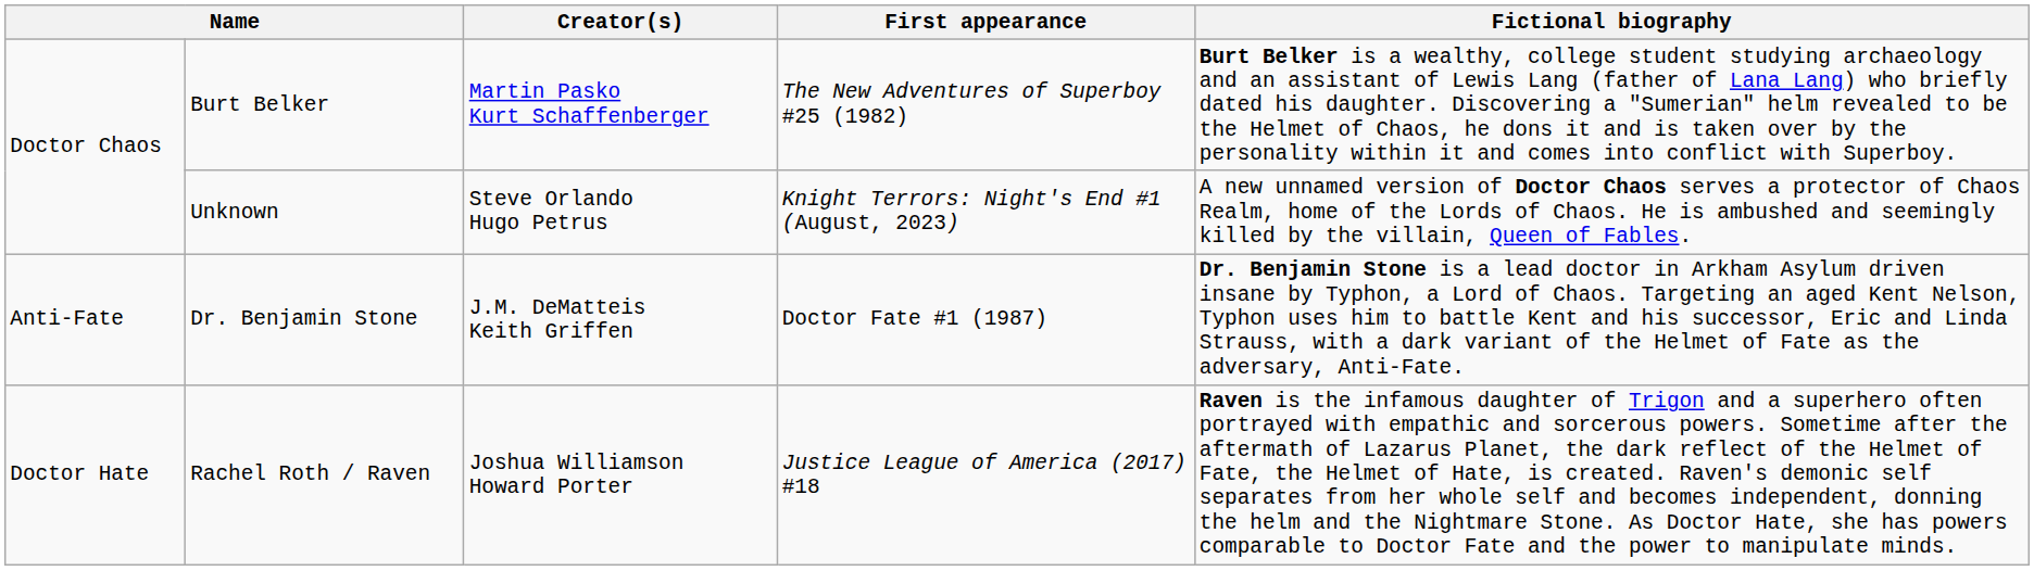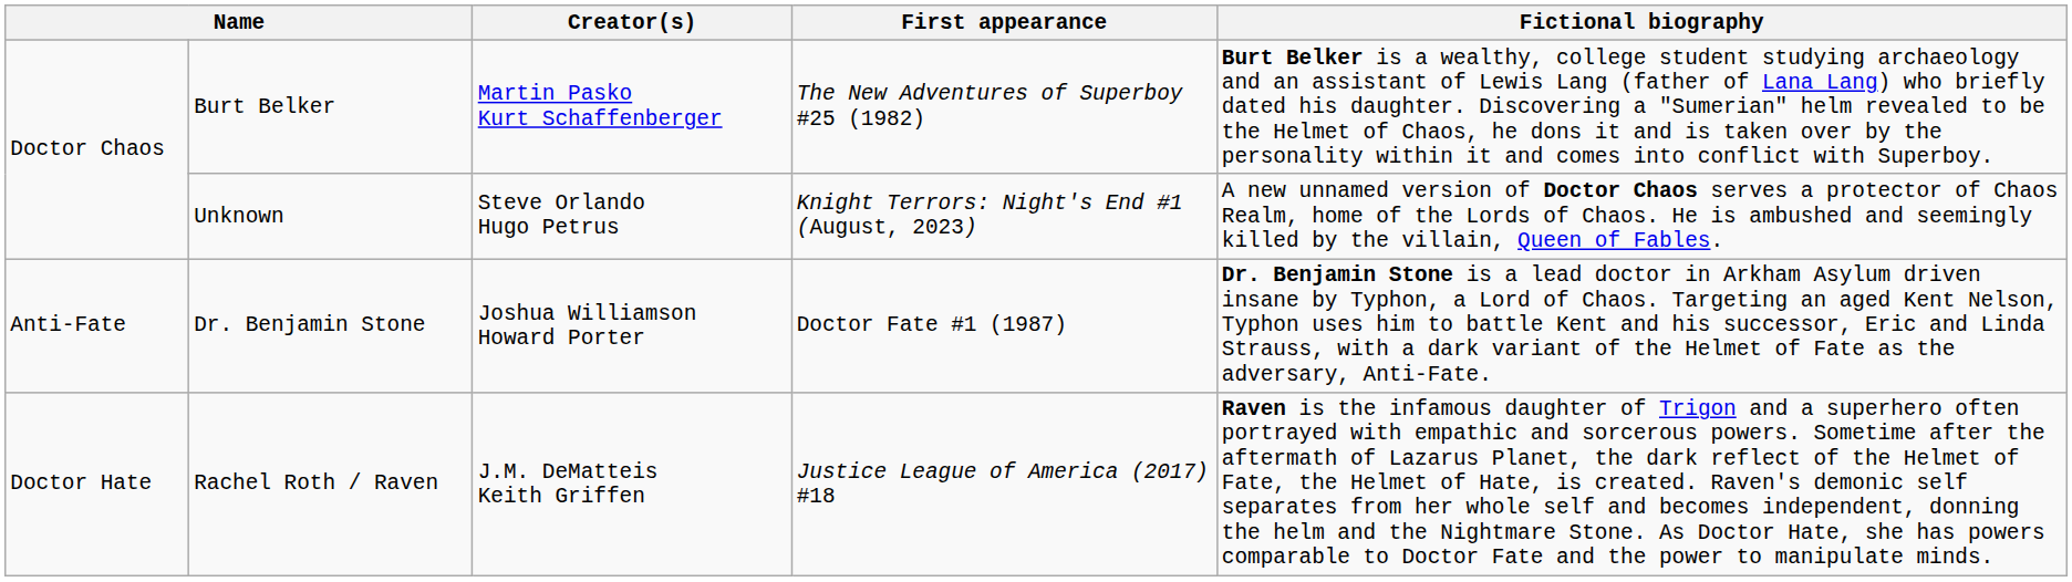 <table class="wikitable">
 <tr>
 <th colspan="2" style="width:22%;">Name</th>
 <th style="width:15%;">Creator(s)</th>
 <th style="width:20%;">First appearance</th>
 <th style="width:40%;">Fictional biography</th>
 </tr>
 <tr>
 <td rowspan="2">Doctor Chaos</td>
 <td>Burt Belker</td>
 <td><a href='#'>Martin Pasko</a><br><a href='#'>Kurt Schaffenberger</a></td>
 <td><em>The New Adventures of Superboy</em> #25 (1982)</td>
 <td><strong>Burt Belker</strong> is a wealthy, college student studying archaeology and an assistant of Lewis Lang (father of <a href='#'>Lana Lang</a>) who briefly dated his daughter. Discovering a "Sumerian" helm revealed to be the Helmet of Chaos, he dons it and is taken over by the personality within it and comes into conflict with Superboy.</td>
 </tr>
 <tr>
 <td>Unknown</td>
 <td>Steve Orlando<br>Hugo Petrus</td>
 <td><em>Knight Terrors: Night's End #1 (</em>August, 2023<em>)</em></td>
 <td>A new unnamed version of <strong>Doctor Chaos</strong> serves a protector of Chaos Realm, home of the Lords of Chaos. He is ambushed and seemingly killed by the villain, <a href='#'>Queen of Fables</a>.</td>
 </tr>
 <tr>
 <td>Anti-Fate</td>
 <td>Dr. Benjamin Stone</td>
-<td>J.M. DeMatteis<br>Keith Griffen</td>
+<td>Joshua Williamson<br>Howard Porter</td>
 <td>Doctor Fate #1 (1987)</td>
 <td><strong>Dr. Benjamin Stone</strong> is a lead doctor in Arkham Asylum driven insane by Typhon, a Lord of Chaos. Targeting an aged Kent Nelson, Typhon uses him to battle Kent and his successor, Eric and Linda Strauss, with a dark variant of the Helmet of Fate as the adversary, Anti-Fate.</td>
 </tr>
 <tr>
 <td>Doctor Hate</td>
 <td>Rachel Roth / Raven</td>
-<td>Joshua Williamson<br>Howard Porter</td>
+<td>J.M. DeMatteis<br>Keith Griffen</td>
 <td><em>Justice League of America (2017)</em> #18</td>
 <td><strong>Raven</strong> is the infamous daughter of <a href='#'>Trigon</a> and a superhero often portrayed with empathic and sorcerous powers. Sometime after the aftermath of Lazarus Planet, the dark reflect of the Helmet of Fate, the Helmet of Hate, is created. Raven's demonic self separates from her whole self and becomes independent, donning the helm and the Nightmare Stone. As Doctor Hate, she has powers comparable to Doctor Fate and the power to manipulate minds.</td>
 </tr>
 </table>
